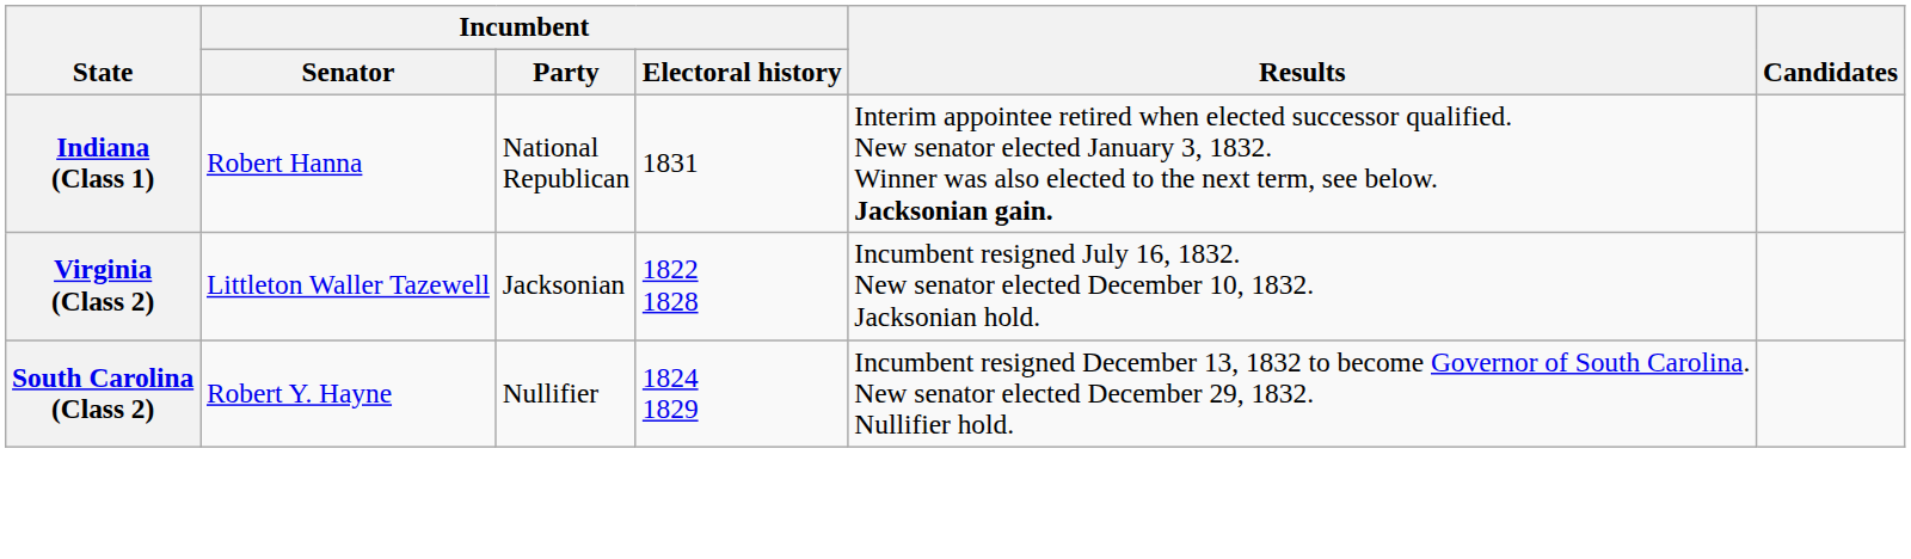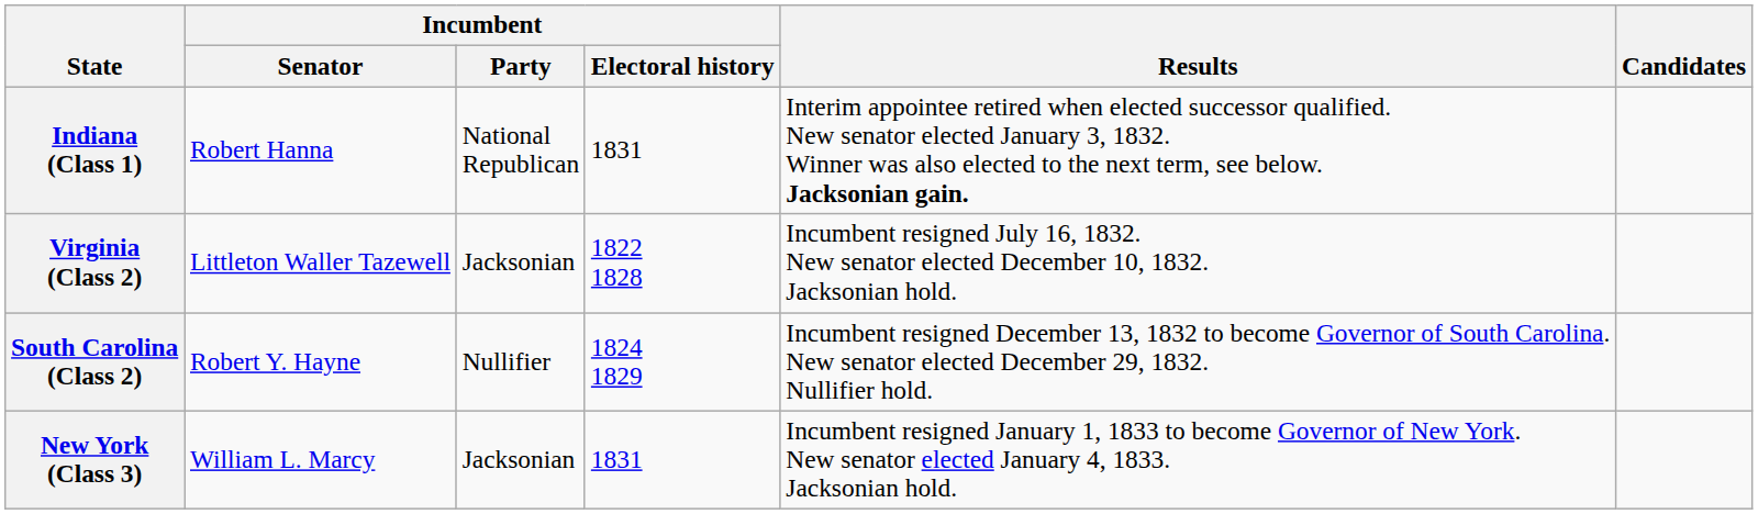 <table class=wikitable>
 <tr valign=bottom>
 <th rowspan=2>State</th>
 <th colspan=3>Incumbent</th>
 <th rowspan=2>Results</th>
 <th rowspan=2>Candidates</th>
 </tr>
 <tr>
 <th>Senator</th>
 <th>Party</th>
 <th>Electoral history</th>
 </tr>
 <tr>
 <th><a href='#'>Indiana</a><br>(Class 1)</th>
 <td><a href='#'>Robert Hanna</a></td>
 <td>National<br>Republican</td>
 <td>1831 </td>
 <td>Interim appointee retired when elected successor qualified.<br>New senator elected January 3, 1832.<br>Winner was also elected to the next term, see below.<br><strong>Jacksonian gain.</strong></td>
 <td nowrap></td>
 </tr>
 <tr>
 <th><a href='#'>Virginia</a><br>(Class 2)</th>
 <td><a href='#'>Littleton Waller Tazewell</a></td>
 <td>Jacksonian</td>
 <td><a href='#'>1822</a><br><a href='#'>1828</a></td>
 <td>Incumbent resigned July 16, 1832.<br>New senator elected December 10, 1832.<br>Jacksonian hold.</td>
 <td nowrap></td>
 </tr>
 <tr>
 <th><a href='#'>South Carolina</a><br>(Class 2)</th>
 <td><a href='#'>Robert Y. Hayne</a></td>
 <td>Nullifier</td>
 <td><a href='#'>1824 </a><br><a href='#'>1829</a></td>
 <td>Incumbent resigned December 13, 1832 to become <a href='#'>Governor of South Carolina</a>.<br>New senator elected December 29, 1832.<br>Nullifier hold.</td>
 <td nowrap></td>
 </tr>
+<tr>
+<th><a href='#'>New York</a><br>(Class 3)</th>
+<td><a href='#'>William L. Marcy</a></td>
+<td>Jacksonian</td>
+<td><a href='#'>1831</a></td>
+<td>Incumbent resigned January 1, 1833 to become <a href='#'>Governor of New York</a>.<br>New senator <a href='#'>elected</a> January 4, 1833.<br>Jacksonian hold.</td>
+<td nowrap></td>
+</tr>
 </table>
